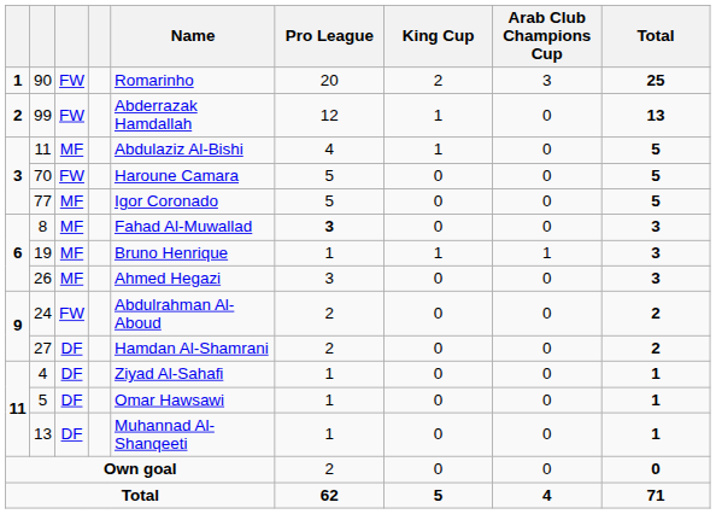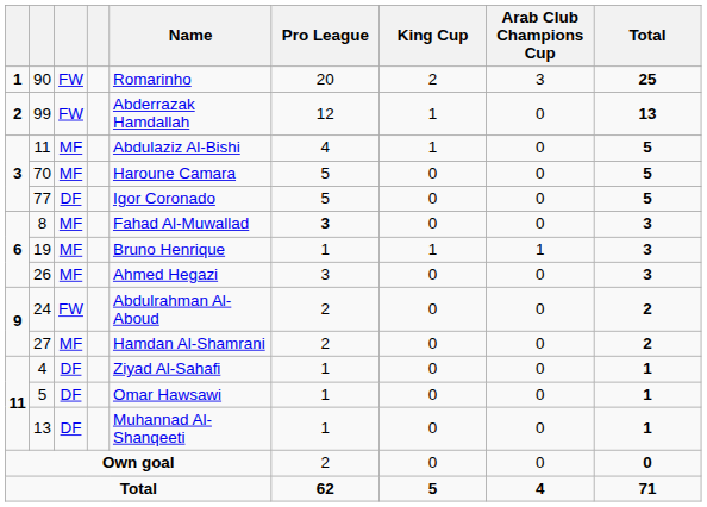 <table class="wikitable" style="text-align:center">
 <tr>
 <th width=15></th>
 <th width=15></th>
 <th width=15></th>
 <th width=15></th>
 <th width=155>Name</th>
 <th width=100>Pro League</th>
 <th width=100>King Cup</th>
 <th width=100>Arab Club Champions Cup</th>
 <th width=100>Total</th>
 </tr>
 <tr>
 <td><strong>1</strong></td>
 <td>90</td>
 <td><a href='#'>FW</a></td>
 <td></td>
 <td align=left><a href='#'>Romarinho</a></td>
 <td>20</td>
 <td>2</td>
 <td>3</td>
 <td><strong>25</strong></td>
 </tr>
 <tr>
 <td><strong>2</strong></td>
 <td>99</td>
 <td><a href='#'>FW</a></td>
 <td></td>
 <td align=left><a href='#'>Abderrazak Hamdallah</a></td>
 <td>12</td>
 <td>1</td>
 <td>0</td>
 <td><strong>13</strong></td>
 </tr>
 <tr>
 <td rowspan=3><strong>3</strong></td>
 <td>11</td>
 <td><a href='#'>MF</a></td>
 <td></td>
 <td align=left><a href='#'>Abdulaziz Al-Bishi</a></td>
 <td>4</td>
 <td>1</td>
 <td>0</td>
 <td><strong>5</strong></td>
 </tr>
 <tr>
 <td>70</td>
-<td><a href='#'>FW</a></td>
+<td><a href='#'>MF</a></td>
 <td></td>
 <td align=left><a href='#'>Haroune Camara</a></td>
 <td>5</td>
 <td>0</td>
 <td>0</td>
 <td><strong>5</strong></td>
 </tr>
 <tr>
 <td>77</td>
-<td><a href='#'>MF</a></td>
+<td><a href='#'>DF</a></td>
 <td></td>
 <td align=left><a href='#'>Igor Coronado</a></td>
 <td>5</td>
 <td>0</td>
 <td>0</td>
 <td><strong>5</strong></td>
 </tr>
 <tr>
 <td rowspan=3><strong>6</strong></td>
 <td>8</td>
 <td><a href='#'>MF</a></td>
 <td></td>
 <td align=left><a href='#'>Fahad Al-Muwallad</a></td>
 <td><strong>3</strong></td>
 <td>0</td>
 <td>0</td>
 <td><strong>3</strong></td>
 </tr>
 <tr>
 <td>19</td>
 <td><a href='#'>MF</a></td>
 <td></td>
 <td align=left><a href='#'>Bruno Henrique</a></td>
 <td>1</td>
 <td>1</td>
 <td>1</td>
 <td><strong>3</strong></td>
 </tr>
 <tr>
 <td>26</td>
 <td><a href='#'>MF</a></td>
 <td></td>
 <td align=left><a href='#'>Ahmed Hegazi</a></td>
 <td>3</td>
 <td>0</td>
 <td>0</td>
 <td><strong>3</strong></td>
 </tr>
 <tr>
 <td rowspan=2><strong>9</strong></td>
 <td>24</td>
 <td><a href='#'>FW</a></td>
 <td></td>
 <td align=left><a href='#'>Abdulrahman Al-Aboud</a></td>
 <td>2</td>
 <td>0</td>
 <td>0</td>
 <td><strong>2</strong></td>
 </tr>
 <tr>
 <td>27</td>
-<td><a href='#'>DF</a></td>
+<td><a href='#'>MF</a></td>
 <td></td>
 <td align=left><a href='#'>Hamdan Al-Shamrani</a></td>
 <td>2</td>
 <td>0</td>
 <td>0</td>
 <td><strong>2</strong></td>
 </tr>
 <tr>
 <td rowspan=3><strong>11</strong></td>
 <td>4</td>
 <td><a href='#'>DF</a></td>
 <td></td>
 <td align=left><a href='#'>Ziyad Al-Sahafi</a></td>
 <td>1</td>
 <td>0</td>
 <td>0</td>
 <td><strong>1</strong></td>
 </tr>
 <tr>
 <td>5</td>
 <td><a href='#'>DF</a></td>
 <td></td>
 <td align=left><a href='#'>Omar Hawsawi</a></td>
 <td>1</td>
 <td>0</td>
 <td>0</td>
 <td><strong>1</strong></td>
 </tr>
 <tr>
 <td>13</td>
 <td><a href='#'>DF</a></td>
 <td></td>
 <td align=left><a href='#'>Muhannad Al-Shanqeeti</a></td>
 <td>1</td>
 <td>0</td>
 <td>0</td>
 <td><strong>1</strong></td>
 </tr>
 <tr>
 <td colspan=5><strong>Own goal</strong></td>
 <td>2</td>
 <td>0</td>
 <td>0</td>
 <td><strong>0</strong></td>
 </tr>
 <tr>
 <td colspan=5><strong>Total</strong></td>
 <td><strong>62</strong></td>
 <td><strong>5</strong></td>
 <td><strong>4</strong></td>
 <td><strong>71</strong></td>
 </tr>
 </table>
